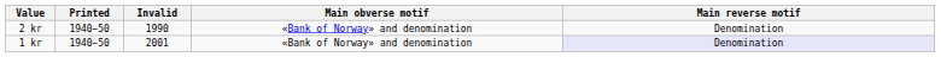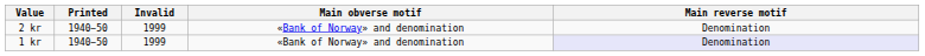 <table class="wikitable" style="width:100%; text-align:center;">
 <tr>
 <th>Value</th>
 <th>Printed</th>
 <th>Invalid</th>
 <th style="width:40%;">Main obverse motif</th>
 <th style="width:40%;">Main reverse motif</th>
 </tr>
 <tr>
 <td>2 kr</td>
 <td>1940−50</td>
-<td>1990</td>
+<td>1999</td>
 <td>«<a href='#'>Bank of Norway</a>» and denomination</td>
 <td>Denomination</td>
 </tr>
 <tr>
 <td>1 kr</td>
 <td>1940−50</td>
-<td>2001</td>
+<td>1999</td>
 <td>«Bank of Norway» and denomination</td>
 <td style="background: lavender;">Denomination</td>
 </tr>
 </table>
